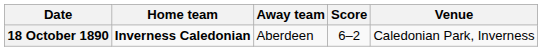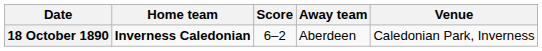 <table class="wikitable football-result-list" style="max-width: 80em; text-align: center">
 <tr>
 <th scope="col">Date</th>
 <th scope="col">Home team</th>
+<th scope="col">Score</th>
 <th scope="col">Away team</th>
-<th scope="col">Score</th>
 <th scope="col">Venue</th>
 </tr>
 <tr>
 <th scope="row">18 October 1890</th>
 <td align=right><strong>Inverness Caledonian</strong></td>
+<td>6–2</td>
 <td align=left>Aberdeen</td>
-<td>6–2</td>
 <td align=left>Caledonian Park, Inverness</td>
 </tr>
 </table>
